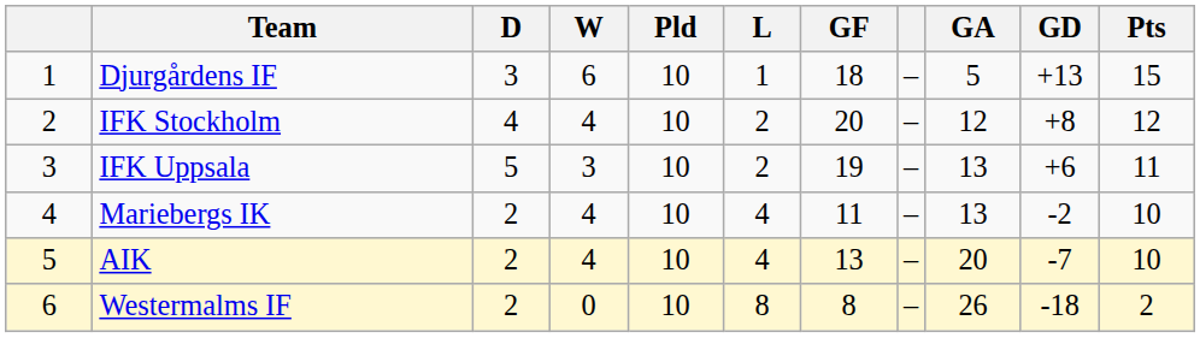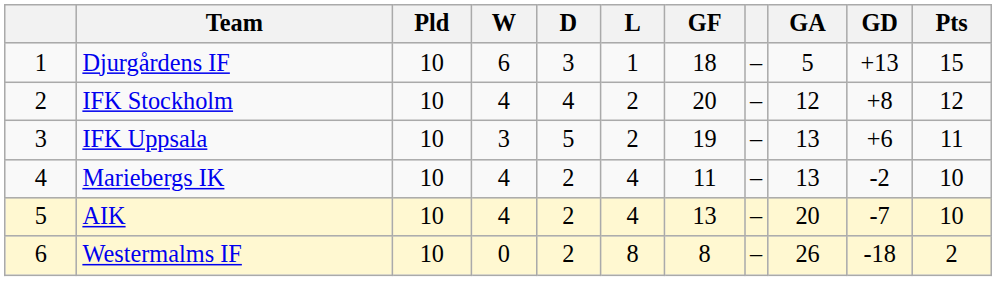 <table class="wikitable" style="text-align: center;">
 <tr>
 <th style="width: 40px;"></th>
 <th style="width: 200px;">Team</th>
+<th style="width: 45px;">Pld</th>
+<th style="width: 35px;">W</th>
 <th style="width: 35px;">D</th>
-<th style="width: 35px;">W</th>
-<th style="width: 45px;">Pld</th>
 <th style="width: 35px;">L</th>
 <th style="width: 45px;">GF</th>
 <th></th>
 <th style="width: 45px;">GA</th>
 <th style="width: 35px;">GD</th>
 <th style="width: 45px;">Pts</th>
 </tr>
 <tr>
 <td>1</td>
 <td style="text-align: left;"><a href='#'>Djurgårdens IF</a></td>
+<td>10</td>
+<td>6</td>
 <td>3</td>
-<td>6</td>
-<td>10</td>
 <td>1</td>
 <td>18</td>
 <td>–</td>
 <td>5</td>
 <td>+13</td>
 <td>15</td>
 </tr>
 <tr>
 <td>2</td>
 <td style="text-align: left;"><a href='#'>IFK Stockholm</a></td>
+<td>10</td>
 <td>4</td>
 <td>4</td>
-<td>10</td>
 <td>2</td>
 <td>20</td>
 <td>–</td>
 <td>12</td>
 <td>+8</td>
 <td>12</td>
 </tr>
 <tr>
 <td>3</td>
 <td style="text-align: left;"><a href='#'>IFK Uppsala</a></td>
+<td>10</td>
+<td>3</td>
 <td>5</td>
-<td>3</td>
-<td>10</td>
 <td>2</td>
 <td>19</td>
 <td>–</td>
 <td>13</td>
 <td>+6</td>
 <td>11</td>
 </tr>
 <tr>
 <td>4</td>
 <td style="text-align: left;"><a href='#'>Mariebergs IK</a></td>
+<td>10</td>
+<td>4</td>
 <td>2</td>
-<td>4</td>
-<td>10</td>
 <td>4</td>
 <td>11</td>
 <td>–</td>
 <td>13</td>
 <td>-2</td>
 <td>10</td>
 </tr>
 <tr style="background: #fff8d1">
 <td>5</td>
 <td style="text-align: left;"><a href='#'>AIK</a></td>
+<td>10</td>
+<td>4</td>
 <td>2</td>
-<td>4</td>
-<td>10</td>
 <td>4</td>
 <td>13</td>
 <td>–</td>
 <td>20</td>
 <td>-7</td>
 <td>10</td>
 </tr>
 <tr style="background: #fff8d1">
 <td>6</td>
 <td style="text-align: left;"><a href='#'>Westermalms IF</a></td>
+<td>10</td>
+<td>0</td>
 <td>2</td>
-<td>0</td>
-<td>10</td>
 <td>8</td>
 <td>8</td>
 <td>–</td>
 <td>26</td>
 <td>-18</td>
 <td>2</td>
 </tr>
 </table>
